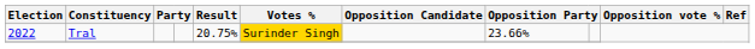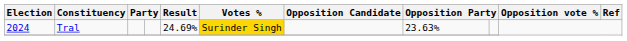 <table class="wikitable sortable">
 <tr>
 <th>Election</th>
 <th>Constituency</th>
 <th colspan="2">Party</th>
 <th>Result</th>
 <th>Votes %</th>
 <th>Opposition Candidate</th>
 <th colspan="2">Opposition Party</th>
 <th>Opposition vote %</th>
 <th>Ref</th>
 </tr>
 <tr>
-<td><a href='#'>2022</a></td>
+<td><a href='#'>2024</a></td>
 <td><a href='#'>Tral</a></td>
 <td></td>
 <td></td>
-<td>20.75%</td>
+<td>24.69%</td>
 <td style="background: gold;">Surinder Singh</td>
 <td></td>
-<td>23.66%</td>
+<td>23.63%</td>
 <td></td>
 </tr>
 <tr>
 </tr>
 </table>
